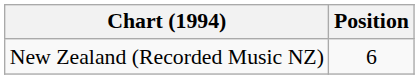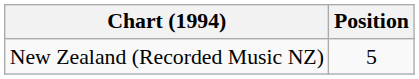 <table class="wikitable sortable">
 <tr>
 <th>Chart (1994)</th>
 <th>Position</th>
 </tr>
 <tr>
 <td align="left">New Zealand (Recorded Music NZ)</td>
-<td align="center">6</td>
+<td align="center">5</td>
 </tr>
 </table>
